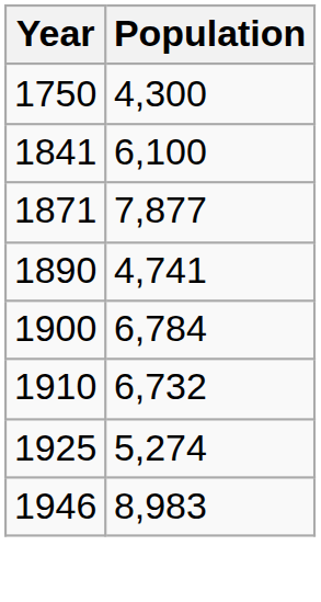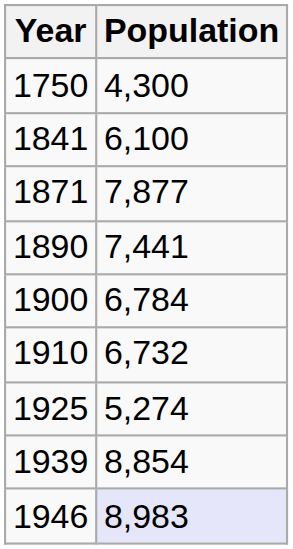 <table class=wikitable>
 <tr>
 <th>Year</th>
 <th>Population</th>
 </tr>
 <tr>
 <td>1750</td>
 <td>4,300</td>
 </tr>
 <tr>
 <td>1841</td>
 <td>6,100</td>
 </tr>
 <tr>
 <td>1871</td>
 <td>7,877</td>
 </tr>
 <tr>
 <td>1890</td>
-<td>4,741</td>
+<td>7,441</td>
 </tr>
 <tr>
 <td>1900</td>
 <td>6,784</td>
 </tr>
 <tr>
 <td>1910</td>
 <td>6,732</td>
 </tr>
 <tr>
 <td>1925</td>
 <td>5,274</td>
 </tr>
 <tr>
+<td>1939</td>
+<td>8,854</td>
+</tr>
+<tr>
 <td>1946</td>
-<td>8,983</td>
+<td style="background: lavender;">8,983</td>
 </tr>
 </table>
